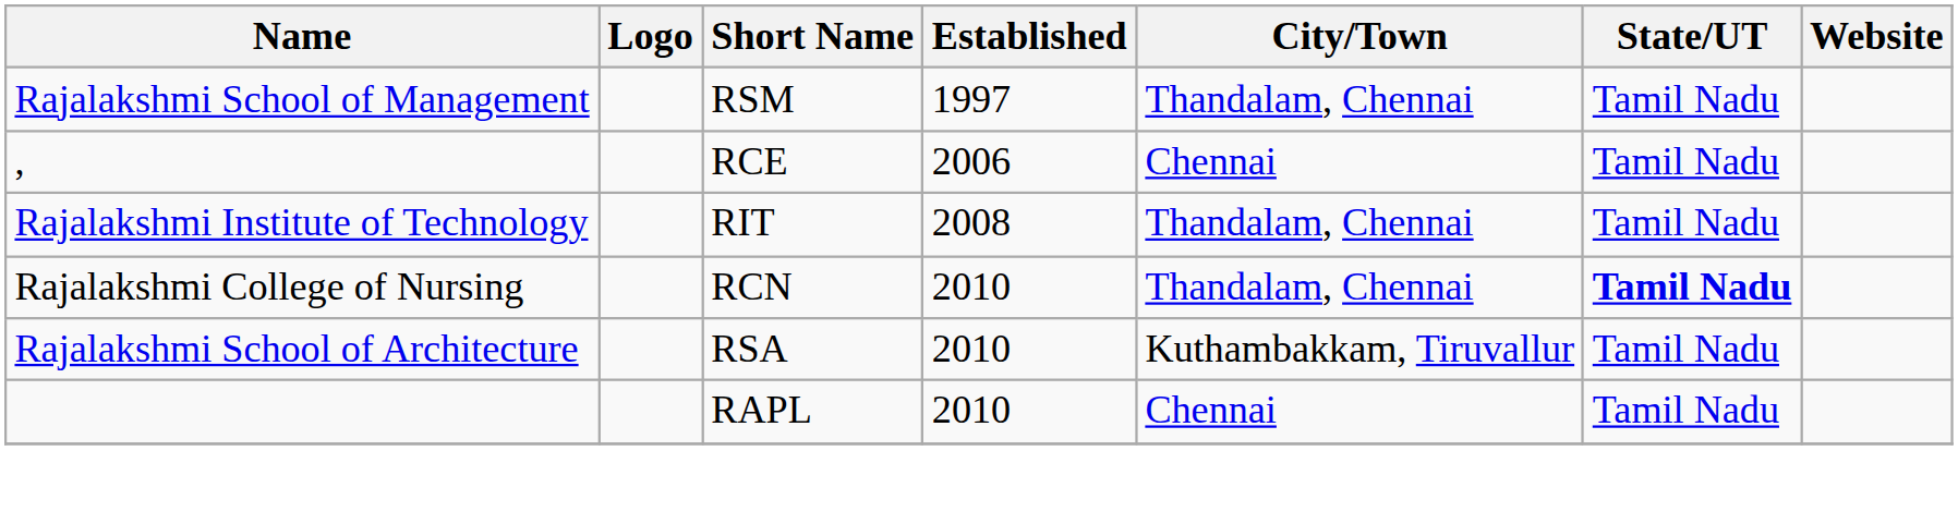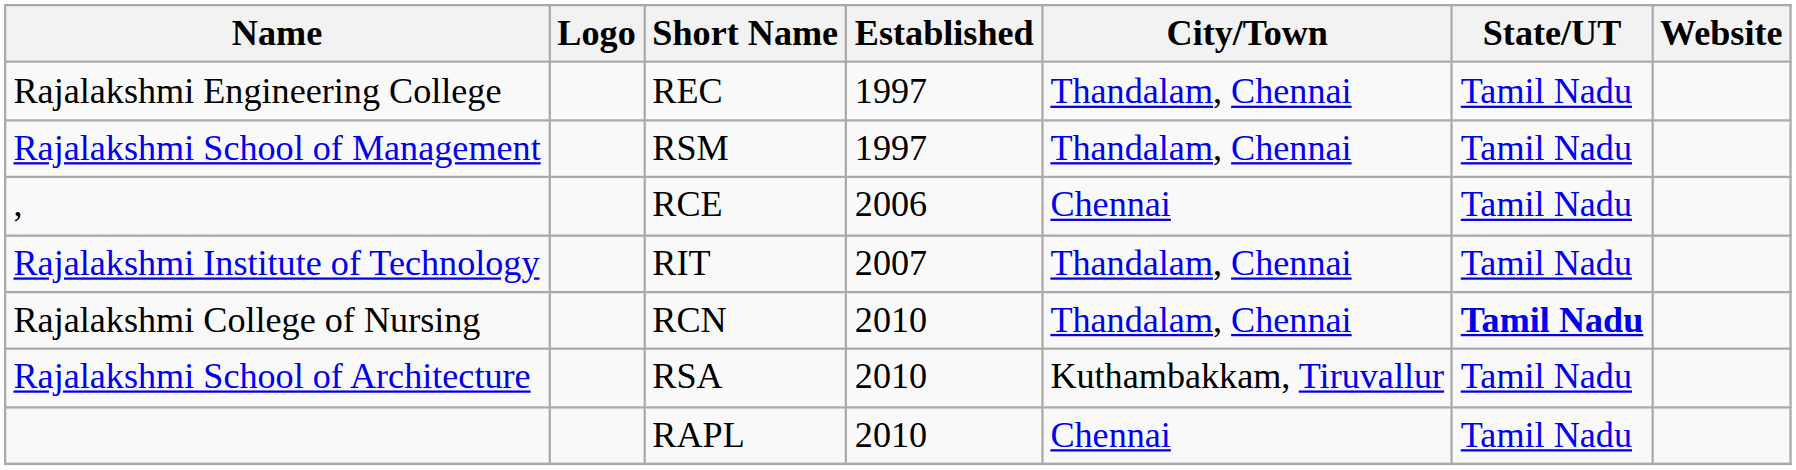 <table class="wikitable sortable">
 <tr>
 <th>Name</th>
 <th>Logo</th>
 <th>Short Name</th>
 <th>Established</th>
 <th>City/Town</th>
 <th>State/UT</th>
 <th>Website</th>
+</tr>
+<tr>
+<td>Rajalakshmi Engineering College</td>
+<td></td>
+<td>REC</td>
+<td>1997</td>
+<td><a href='#'>Thandalam</a>, <a href='#'>Chennai</a></td>
+<td><a href='#'>Tamil Nadu</a></td>
+<td></td>
 </tr>
 <tr>
 <td><a href='#'>Rajalakshmi School of Management</a></td>
 <td></td>
 <td>RSM</td>
 <td>1997</td>
 <td><a href='#'>Thandalam</a>, <a href='#'>Chennai</a></td>
 <td><a href='#'>Tamil Nadu</a></td>
 <td></td>
 </tr>
 <tr>
 <td>,</td>
 <td></td>
 <td>RCE</td>
 <td>2006</td>
 <td><a href='#'>Chennai</a></td>
 <td><a href='#'>Tamil Nadu</a></td>
 <td></td>
 </tr>
 <tr>
 <td><a href='#'>Rajalakshmi Institute of Technology</a></td>
 <td></td>
 <td>RIT</td>
-<td>2008</td>
+<td>2007</td>
 <td><a href='#'>Thandalam</a>, <a href='#'>Chennai</a></td>
 <td><a href='#'>Tamil Nadu</a></td>
 <td></td>
 </tr>
 <tr>
 <td>Rajalakshmi College of Nursing</td>
 <td></td>
 <td>RCN</td>
 <td>2010</td>
 <td><a href='#'>Thandalam</a>, <a href='#'>Chennai</a></td>
 <td><strong><a href='#'>Tamil Nadu</a></strong></td>
 <td></td>
 </tr>
 <tr>
 <td><a href='#'>Rajalakshmi School of Architecture</a></td>
 <td></td>
 <td>RSA</td>
 <td>2010</td>
 <td>Kuthambakkam, <a href='#'>Tiruvallur</a></td>
 <td><a href='#'>Tamil Nadu</a></td>
 <td></td>
 </tr>
 <tr>
 <td></td>
 <td></td>
 <td>RAPL</td>
 <td>2010</td>
 <td><a href='#'>Chennai</a></td>
 <td><a href='#'>Tamil Nadu</a></td>
 <td></td>
 </tr>
 <tr>
 </tr>
 </table>
